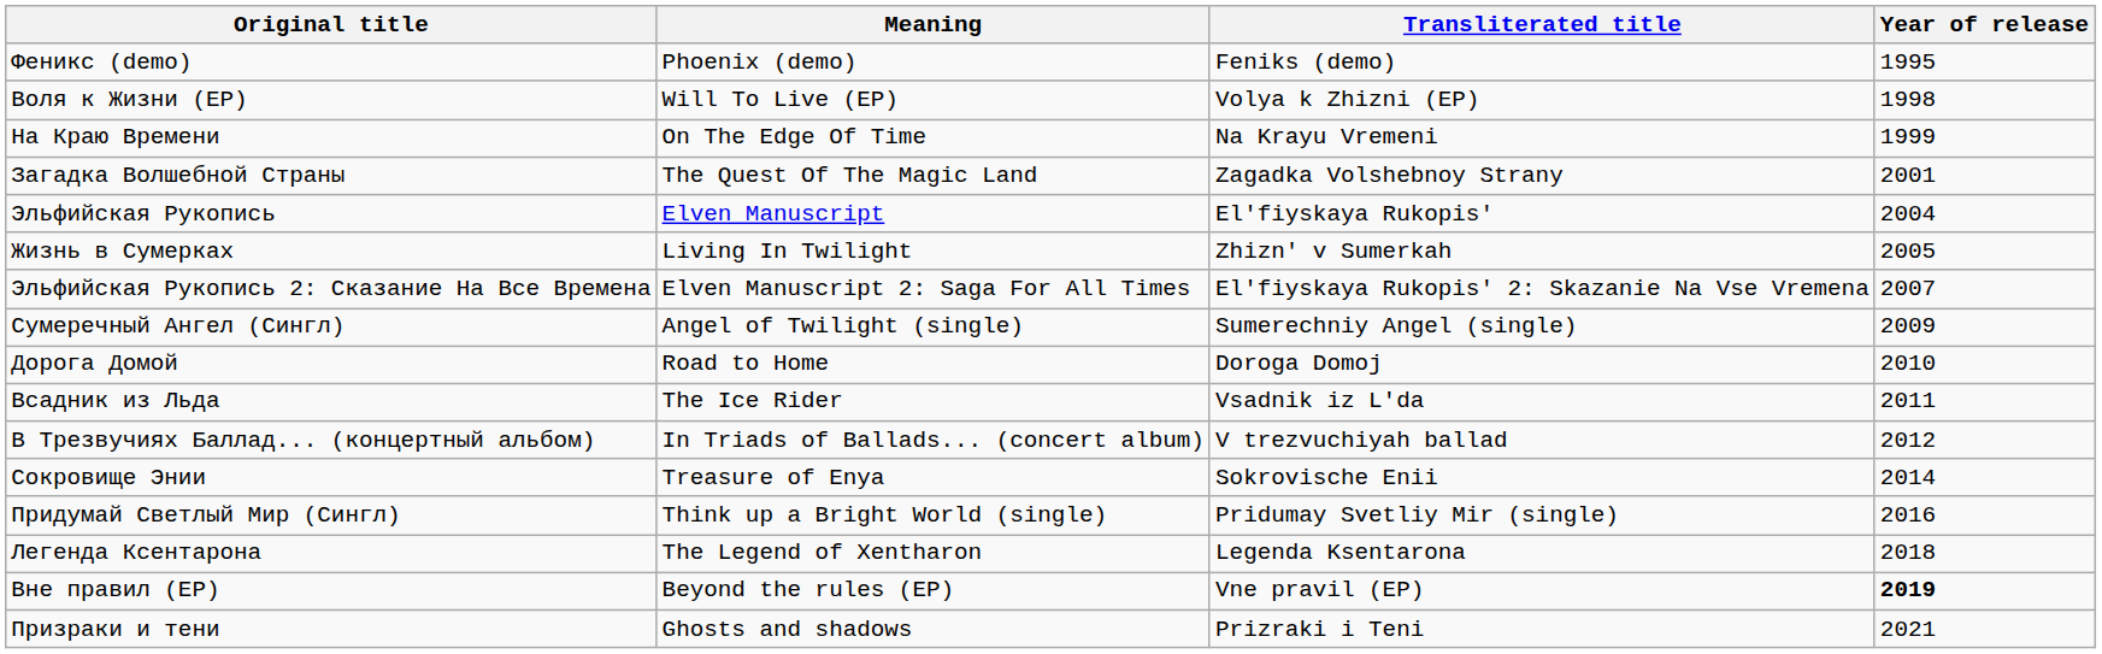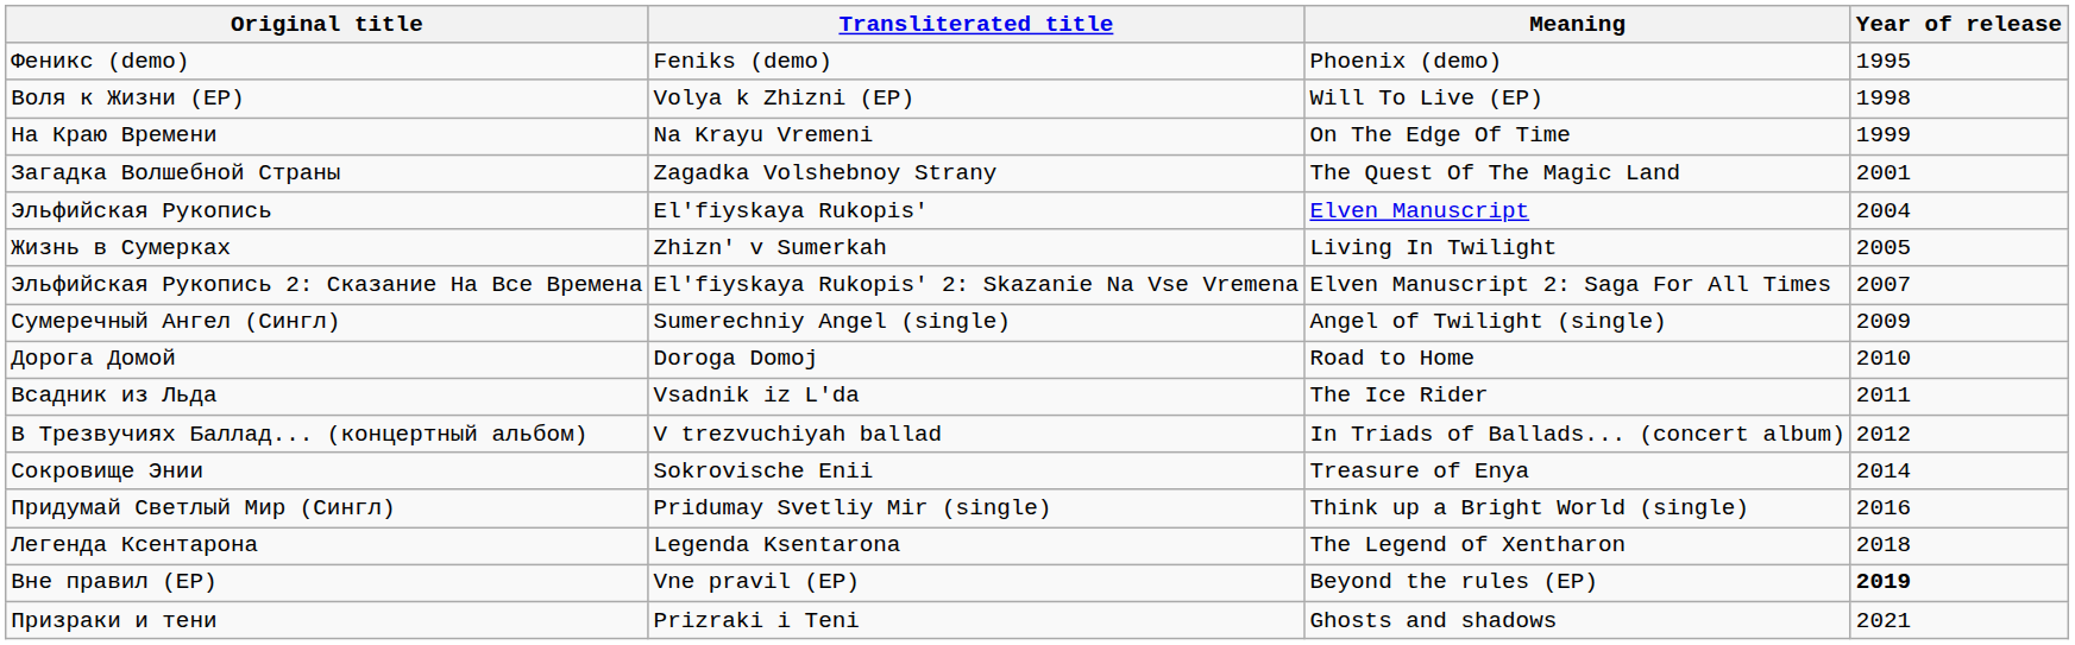 <table class="wikitable">
 <tr>
 <th>Original title</th>
+<th><a href='#'>Transliterated title</a></th>
 <th>Meaning</th>
-<th><a href='#'>Transliterated title</a></th>
 <th>Year of release</th>
 </tr>
 <tr>
 <td>Феникс (demo)</td>
+<td>Feniks (demo)</td>
 <td>Phoenix (demo)</td>
-<td>Feniks (demo)</td>
 <td>1995</td>
 </tr>
 <tr>
 <td>Воля к Жизни (EP)</td>
+<td>Volya k Zhizni (EP)</td>
 <td>Will To Live (EP)</td>
-<td>Volya k Zhizni (EP)</td>
 <td>1998</td>
 </tr>
 <tr>
 <td>На Краю Времени</td>
+<td>Na Krayu Vremeni</td>
 <td>On The Edge Of Time</td>
-<td>Na Krayu Vremeni</td>
 <td>1999</td>
 </tr>
 <tr>
 <td>Загадка Волшебной Cтраны</td>
+<td>Zagadka Volshebnoy Strany</td>
 <td>The Quest Of The Magic Land</td>
-<td>Zagadka Volshebnoy Strany</td>
 <td>2001</td>
 </tr>
 <tr>
 <td>Эльфийская Pукопись</td>
+<td>El'fiyskaya Rukopis'</td>
 <td><a href='#'>Elven Manuscript</a></td>
-<td>El'fiyskaya Rukopis'</td>
 <td>2004</td>
 </tr>
 <tr>
 <td>Жизнь в Cумерках</td>
+<td>Zhizn' v Sumerkah</td>
 <td>Living In Twilight</td>
-<td>Zhizn' v Sumerkah</td>
 <td>2005</td>
 </tr>
 <tr>
 <td>Эльфийская Рукопись 2: Сказание На Все Времена</td>
+<td>El'fiyskaya Rukopis' 2: Skazanie Na Vse Vremena</td>
 <td>Elven Manuscript 2: Saga For All Times</td>
-<td>El'fiyskaya Rukopis' 2: Skazanie Na Vse Vremena</td>
 <td>2007</td>
 </tr>
 <tr>
 <td>Сумеречный Ангел (Сингл)</td>
+<td>Sumerechniy Angel (single)</td>
 <td>Angel of Twilight (single)</td>
-<td>Sumerechniy Angel (single)</td>
 <td>2009</td>
 </tr>
 <tr>
 <td>Дорога Домой</td>
+<td>Doroga Domoj</td>
 <td>Road to Home</td>
-<td>Doroga Domoj</td>
 <td>2010</td>
 </tr>
 <tr>
 <td>Всадник из Льда</td>
+<td>Vsadnik iz L'da</td>
 <td>The Ice Rider</td>
-<td>Vsadnik iz L'da</td>
 <td>2011</td>
 </tr>
 <tr>
 <td>В Трезвучиях Баллад... (концертный альбом)</td>
+<td>V trezvuchiyah ballad</td>
 <td>In Triads of Ballads... (concert album)</td>
-<td>V trezvuchiyah ballad</td>
 <td>2012</td>
 </tr>
 <tr>
 <td>Сокровище Энии</td>
+<td>Sokrovische Enii</td>
 <td>Treasure of Enya</td>
-<td>Sokrovische Enii</td>
 <td>2014</td>
 </tr>
 <tr>
 <td>Придумай Светлый Мир (Сингл)</td>
+<td>Pridumay Svetliy Mir (single)</td>
 <td>Think up a Bright World (single)</td>
-<td>Pridumay Svetliy Mir (single)</td>
 <td>2016</td>
 </tr>
 <tr>
 <td>Легенда Ксентарона</td>
+<td>Legenda Ksentarona</td>
 <td>The Legend of Xentharon</td>
-<td>Legenda Ksentarona</td>
 <td>2018</td>
 </tr>
 <tr>
 <td>Вне правил (EP)</td>
+<td>Vne pravil (EP)</td>
 <td>Beyond the rules (EP)</td>
-<td>Vne pravil (EP)</td>
 <td><strong>2019</strong></td>
 </tr>
 <tr>
 <td>Призраки и тени</td>
+<td>Prizraki i Teni</td>
 <td>Ghosts and shadows</td>
-<td>Prizraki i Teni</td>
 <td>2021</td>
 </tr>
 </table>
